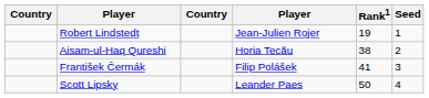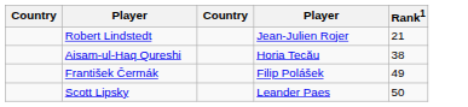 <table class="sortable wikitable">
 <tr>
 <th width="70">Country</th>
 <th width="175">Player</th>
 <th width="70">Country</th>
 <th width="175">Player</th>
 <th>Rank<sup>1</sup></th>
-<th>Seed</th>
 </tr>
 <tr>
 <td></td>
 <td><a href='#'>Robert Lindstedt</a></td>
 <td></td>
 <td><a href='#'>Jean-Julien Rojer</a></td>
-<td>19</td>
-<td>1</td>
+<td>21</td>
 </tr>
 <tr>
 <td></td>
 <td><a href='#'>Aisam-ul-Haq Qureshi</a></td>
 <td></td>
 <td><a href='#'>Horia Tecău</a></td>
 <td>38</td>
-<td>2</td>
 </tr>
 <tr>
 <td></td>
 <td><a href='#'>František Čermák</a></td>
 <td></td>
 <td><a href='#'>Filip Polášek</a></td>
-<td>41</td>
-<td>3</td>
+<td>49</td>
 </tr>
 <tr>
 <td></td>
 <td><a href='#'>Scott Lipsky</a></td>
 <td></td>
 <td><a href='#'>Leander Paes</a></td>
 <td>50</td>
-<td>4</td>
 </tr>
 </table>
